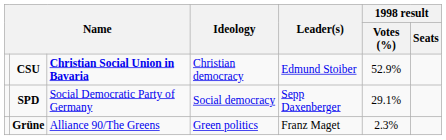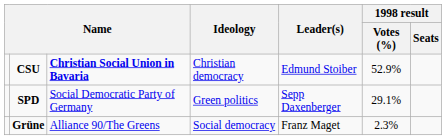 <table class="wikitable">
 <tr>
 <th rowspan=2 colspan=3>Name</th>
 <th rowspan=2>Ideology</th>
 <th rowspan=2>Leader(s)</th>
 <th colspan=2>1998 result</th>
 </tr>
 <tr>
 <th>Votes (%)</th>
 <th>Seats</th>
 </tr>
 <tr>
 <td bgcolor=></td>
 <td align=center><strong>CSU</strong></td>
 <td><strong><a href='#'>Christian Social Union in Bavaria</a><br></strong></td>
 <td><a href='#'>Christian democracy</a></td>
 <td><a href='#'>Edmund Stoiber</a></td>
 <td align=center>52.9%</td>
 <td></td>
 </tr>
 <tr>
 <td bgcolor=></td>
 <td align=center><strong>SPD</strong></td>
 <td><a href='#'>Social Democratic Party of Germany</a><br></td>
-<td><a href='#'>Social democracy</a></td>
+<td><a href='#'>Green politics</a></td>
 <td><a href='#'>Sepp Daxenberger</a></td>
 <td align=center>29.1%</td>
 <td></td>
 </tr>
 <tr>
 <td bgcolor=></td>
 <td align=center><strong>Grüne</strong></td>
 <td><a href='#'>Alliance 90/The Greens</a><br></td>
-<td><a href='#'>Green politics</a></td>
+<td><a href='#'>Social democracy</a></td>
 <td>Franz Maget</td>
 <td align=center>2.3%</td>
 <td></td>
 </tr>
 </table>
